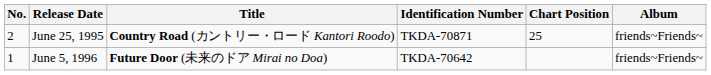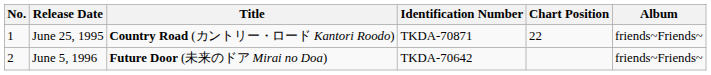 <table class="wikitable">
 <tr>
 <th>No.</th>
 <th>Release Date</th>
 <th>Title</th>
 <th>Identification Number</th>
 <th>Chart Position</th>
 <th>Album</th>
 </tr>
 <tr>
-<td>2</td>
+<td>1</td>
 <td>June 25, 1995</td>
 <td><strong>Country Road</strong> (カントリー・ロード <em>Kantori Roodo</em>)</td>
 <td>TKDA-70871</td>
-<td>25</td>
+<td>22</td>
 <td>friends~Friends~</td>
 </tr>
 <tr>
-<td>1</td>
+<td>2</td>
 <td>June 5, 1996</td>
 <td><strong>Future Door</strong> (未来のドア <em>Mirai no Doa</em>)</td>
 <td>TKDA-70642</td>
 <td></td>
 <td>friends~Friends~</td>
 </tr>
 </table>
